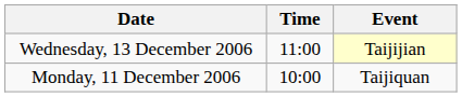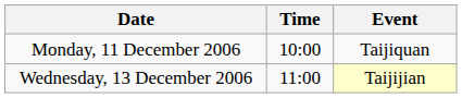 <table class = "wikitable" style="text-align:center;">
 <tr>
 <th width=220>Date</th>
 <th width=50>Time</th>
 <th width=100>Event</th>
 </tr>
 <tr>
+<td>Monday, 11 December 2006</td>
+<td>10:00</td>
+<td>Taijiquan</td>
+</tr>
+<tr>
 <td>Wednesday, 13 December 2006</td>
 <td>11:00</td>
 <td bgcolor=ffffcc>Taijijian</td>
 </tr>
-<tr>
-<td>Monday, 11 December 2006</td>
-<td>10:00</td>
-<td>Taijiquan</td>
-</tr>
 </table>
